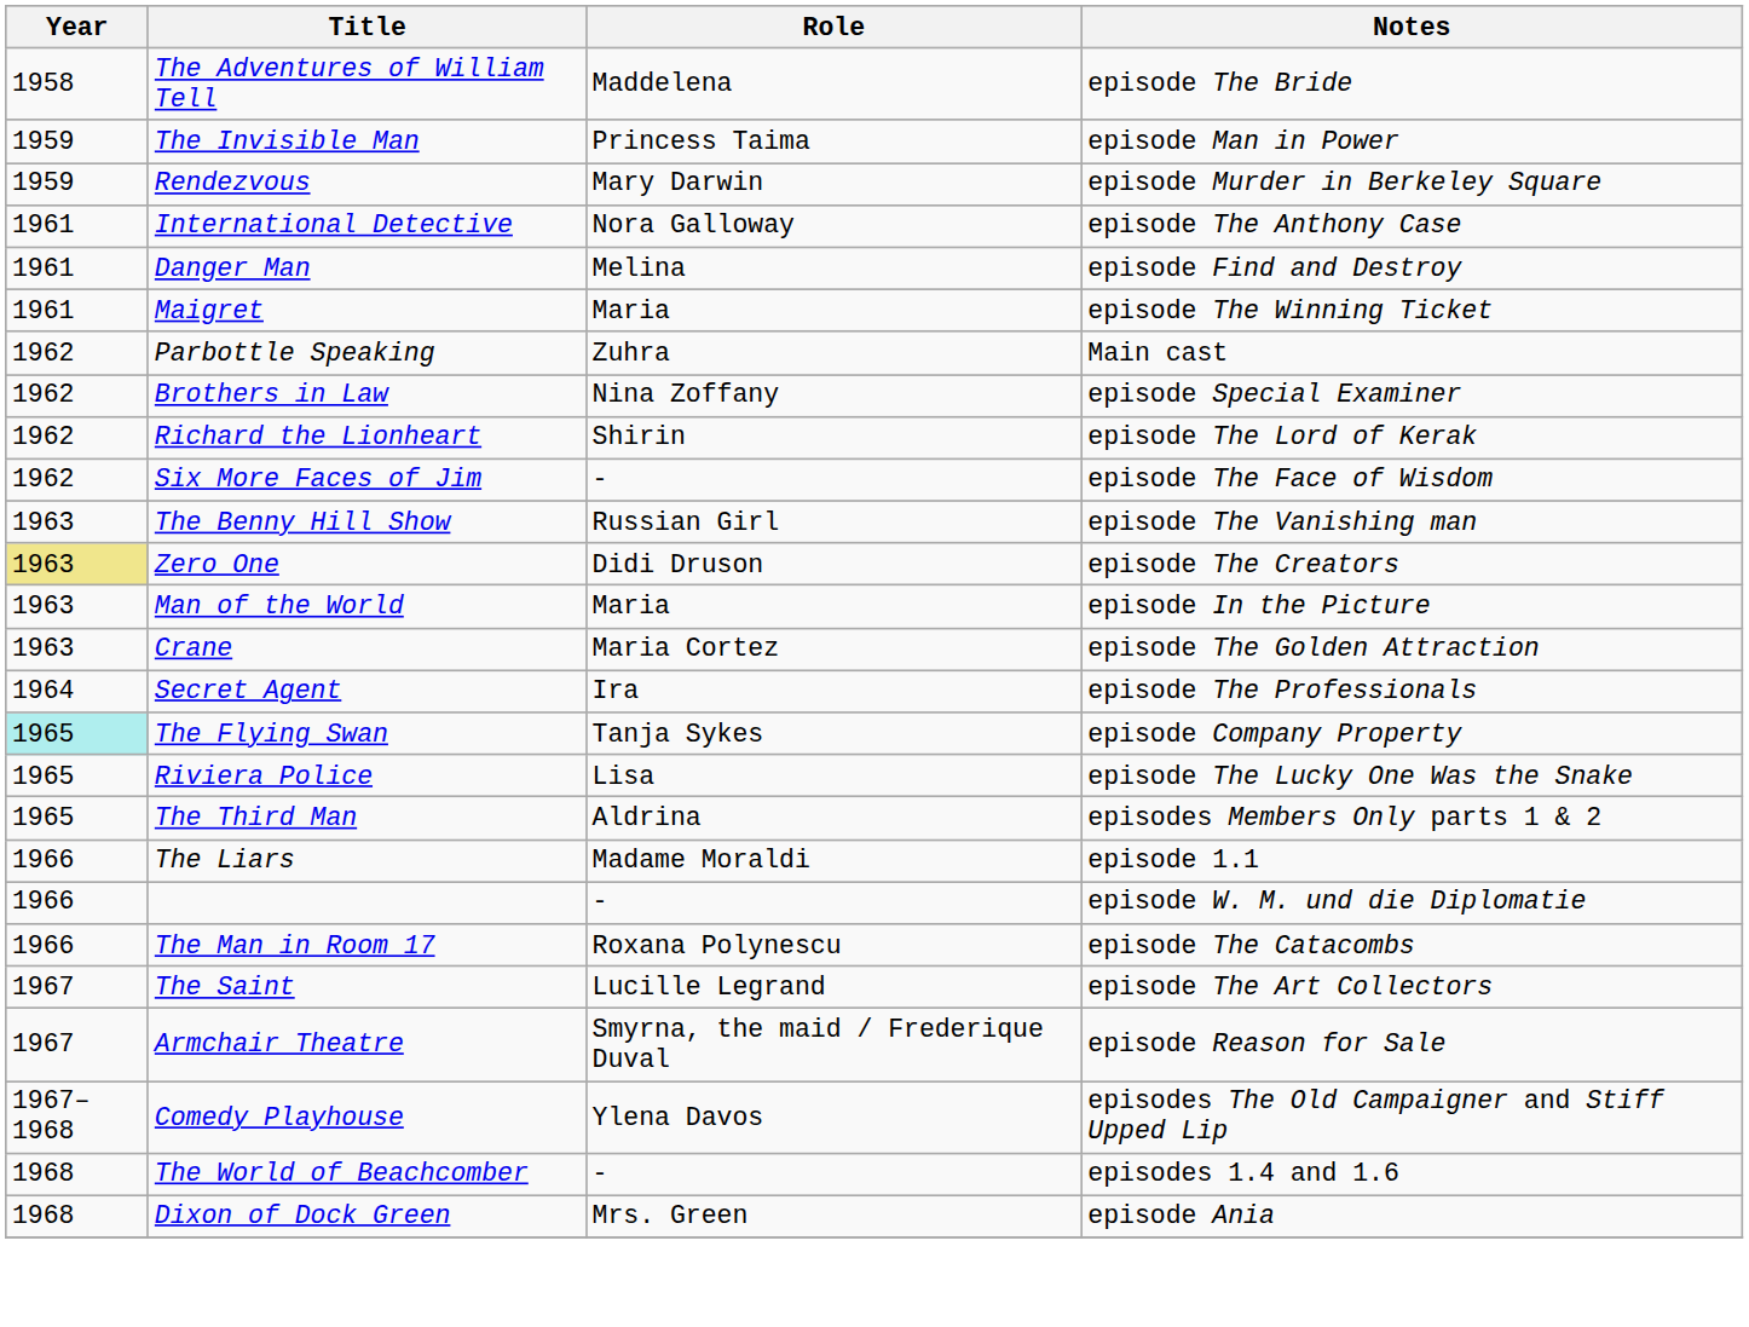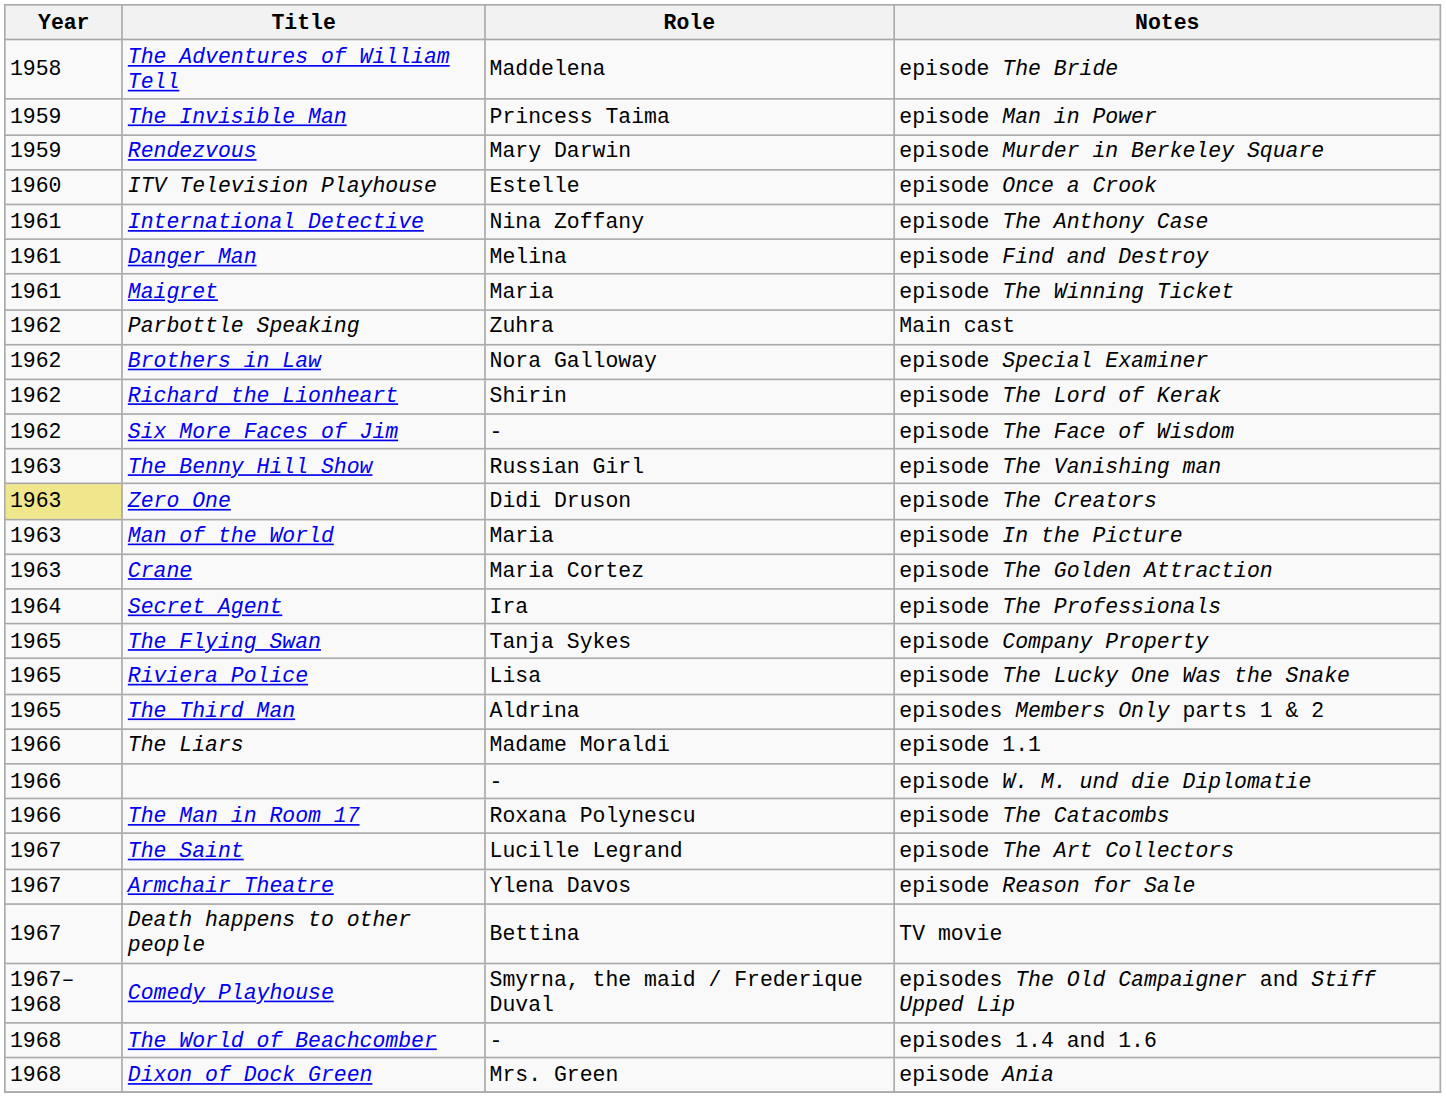 <table class="wikitable sortable">
 <tr>
 <th>Year</th>
 <th>Title</th>
 <th>Role</th>
 <th>Notes</th>
 </tr>
 <tr>
 <td>1958</td>
 <td><em><a href='#'>The Adventures of William Tell</a></em></td>
 <td>Maddelena</td>
 <td>episode <em>The Bride</em></td>
 </tr>
 <tr>
 <td>1959</td>
 <td><em><a href='#'>The Invisible Man</a></em></td>
 <td>Princess Taima</td>
 <td>episode <em>Man in Power</em></td>
 </tr>
 <tr>
 <td>1959</td>
 <td><em><a href='#'>Rendezvous</a></em></td>
 <td>Mary Darwin</td>
 <td>episode <em> Murder in Berkeley Square</em></td>
 </tr>
 <tr>
+<td>1960</td>
+<td><em>ITV Television Playhouse</em></td>
+<td>Estelle</td>
+<td>episode <em>Once a Crook</em></td>
+</tr>
+<tr>
 <td>1961</td>
 <td><em><a href='#'>International Detective</a></em></td>
-<td>Nora Galloway</td>
+<td>Nina Zoffany</td>
 <td>episode <em>The Anthony Case</em></td>
 </tr>
 <tr>
 <td>1961</td>
 <td><em><a href='#'>Danger Man</a></em></td>
 <td>Melina</td>
 <td>episode <em>Find and Destroy</em></td>
 </tr>
 <tr>
 <td>1961</td>
 <td><em><a href='#'>Maigret</a></em></td>
 <td>Maria</td>
 <td>episode <em>The Winning Ticket</em></td>
 </tr>
 <tr>
 <td>1962</td>
 <td><em>Parbottle Speaking</em></td>
 <td>Zuhra</td>
 <td>Main cast</td>
 </tr>
 <tr>
 <td>1962</td>
 <td><em><a href='#'>Brothers in Law</a></em></td>
-<td>Nina Zoffany</td>
+<td>Nora Galloway</td>
 <td>episode <em>Special Examiner</em></td>
 </tr>
 <tr>
 <td>1962</td>
 <td><em><a href='#'>Richard the Lionheart</a></em></td>
 <td>Shirin</td>
 <td>episode <em>The Lord of Kerak</em></td>
 </tr>
 <tr>
 <td>1962</td>
 <td><em><a href='#'>Six More Faces of Jim</a></em></td>
 <td>-</td>
 <td>episode <em>The Face of Wisdom</em></td>
 </tr>
 <tr>
 <td>1963</td>
 <td><em><a href='#'>The Benny Hill Show</a></em></td>
 <td>Russian Girl</td>
 <td>episode <em>The Vanishing man</em></td>
 </tr>
 <tr>
 <td style="background: khaki;">1963</td>
 <td><em><a href='#'>Zero One</a></em></td>
 <td>Didi Druson</td>
 <td>episode <em>The Creators</em></td>
 </tr>
 <tr>
 <td>1963</td>
 <td><em><a href='#'>Man of the World</a></em></td>
 <td>Maria</td>
 <td>episode <em>In the Picture</em></td>
 </tr>
 <tr>
 <td>1963</td>
 <td><em><a href='#'>Crane</a></em></td>
 <td>Maria Cortez</td>
 <td>episode <em>The Golden Attraction</em></td>
 </tr>
 <tr>
 <td>1964</td>
 <td><em><a href='#'>Secret Agent</a></em></td>
 <td>Ira</td>
 <td>episode <em>The Professionals</em></td>
 </tr>
 <tr>
-<td style="background: paleturquoise;">1965</td>
+<td>1965</td>
 <td><em><a href='#'>The Flying Swan</a></em></td>
 <td>Tanja Sykes</td>
 <td>episode <em>Company Property</em></td>
 </tr>
 <tr>
 <td>1965</td>
 <td><em><a href='#'>Riviera Police</a></em></td>
 <td>Lisa</td>
 <td>episode <em>The Lucky One Was the Snake</em></td>
 </tr>
 <tr>
 <td>1965</td>
 <td><em><a href='#'>The Third Man</a></em></td>
 <td>Aldrina</td>
 <td>episodes <em>Members Only</em> parts 1 & 2</td>
 </tr>
 <tr>
 <td>1966</td>
 <td><em>The Liars</em></td>
 <td>Madame Moraldi</td>
 <td>episode 1.1</td>
 </tr>
 <tr>
 <td>1966</td>
 <td><em></em></td>
 <td>-</td>
 <td>episode <em>W. M. und die Diplomatie</em></td>
 </tr>
 <tr>
 <td>1966</td>
 <td><em><a href='#'>The Man in Room 17</a></em></td>
 <td>Roxana Polynescu</td>
 <td>episode <em>The Catacombs</em></td>
 </tr>
 <tr>
 <td>1967</td>
 <td><em><a href='#'>The Saint</a></em></td>
 <td>Lucille Legrand</td>
 <td>episode <em>The Art Collectors</em></td>
 </tr>
 <tr>
 <td>1967</td>
 <td><em><a href='#'>Armchair Theatre</a></em></td>
-<td>Smyrna, the maid / Frederique Duval</td>
+<td>Ylena Davos</td>
 <td>episode <em>Reason for Sale</em></td>
+</tr>
+<tr>
+<td>1967</td>
+<td><em>Death happens to other people</em></td>
+<td>Bettina</td>
+<td>TV movie</td>
 </tr>
 <tr>
 <td>1967–1968</td>
 <td><em><a href='#'>Comedy Playhouse</a></em></td>
-<td>Ylena Davos</td>
+<td>Smyrna, the maid / Frederique Duval</td>
 <td>episodes <em>The Old Campaigner</em> and <em>Stiff Upped Lip</em></td>
 </tr>
 <tr>
 <td>1968</td>
 <td><em><a href='#'>The World of Beachcomber</a></em></td>
 <td>-</td>
 <td>episodes 1.4 and 1.6</td>
 </tr>
 <tr>
 <td>1968</td>
 <td><em><a href='#'>Dixon of Dock Green</a></em></td>
 <td>Mrs. Green</td>
 <td>episode <em>Ania</em></td>
 </tr>
 <tr>
 </tr>
 </table>
